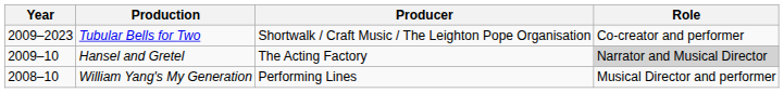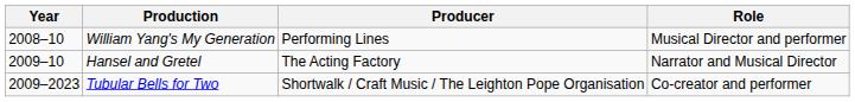 <table class="wikitable">
 <tr>
 <th>Year</th>
 <th>Production</th>
 <th>Producer</th>
 <th>Role</th>
 </tr>
 <tr>
+<td>2008–10</td>
+<td><em>William Yang's My Generation</em></td>
+<td>Performing Lines</td>
+<td>Musical Director and performer</td>
+</tr>
+<tr>
+<td>2009–10</td>
+<td><em>Hansel and Gretel</em></td>
+<td>The Acting Factory</td>
+<td>Narrator and Musical Director</td>
+</tr>
+<tr>
 <td>2009–2023</td>
 <td><em><a href='#'>Tubular Bells for Two</a></em></td>
 <td>Shortwalk / Craft Music / The Leighton Pope Organisation</td>
 <td>Co-creator and performer</td>
 </tr>
-<tr>
-<td>2009–10</td>
-<td><em>Hansel and Gretel</em></td>
-<td>The Acting Factory</td>
-<td style="background: lightgrey;">Narrator and Musical Director</td>
-</tr>
-<tr>
-<td>2008–10</td>
-<td><em>William Yang's My Generation</em></td>
-<td>Performing Lines</td>
-<td>Musical Director and performer</td>
-</tr>
 </table>
